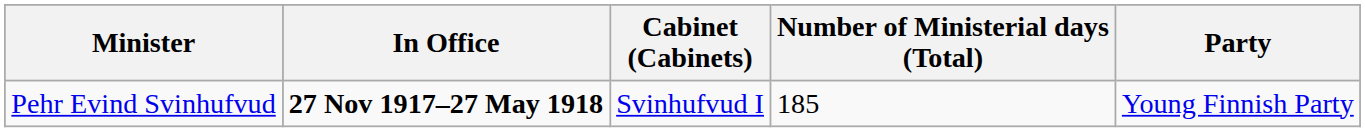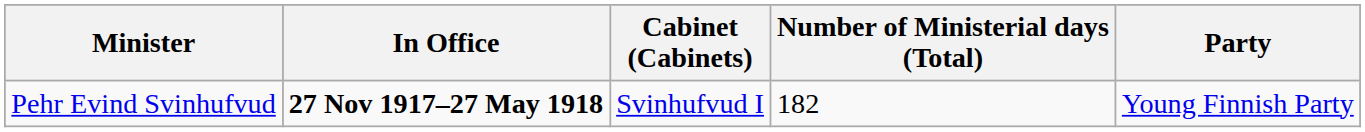 <table class="wikitable">
 <tr>
 <th>Minister</th>
 <th>In Office</th>
 <th>Cabinet<br>(Cabinets)</th>
 <th>Number of Ministerial days <br>(Total)</th>
 <th>Party</th>
 </tr>
 <tr>
 <td><a href='#'>Pehr Evind Svinhufvud</a></td>
 <td><strong>27 Nov 1917–27 May 1918</strong></td>
 <td><a href='#'>Svinhufvud I</a></td>
-<td>185</td>
+<td>182</td>
 <td><a href='#'>Young Finnish Party</a></td>
 </tr>
 </table>
